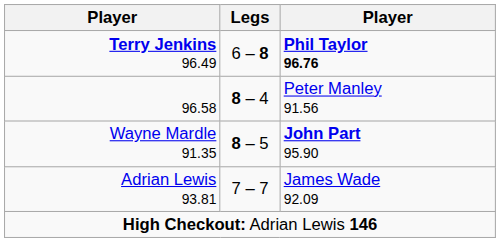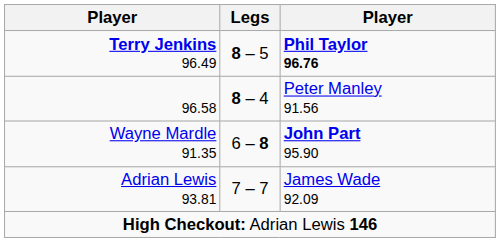 <table class=wikitable style="text-align:center">
 <tr>
 <th width=200>Player</th>
 <th width=50>Legs</th>
 <th width=200>Player</th>
 </tr>
 <tr align=left>
 <td align=right><strong><a href='#'>Terry Jenkins</a></strong>  <br> <small><span>96.49</span></small></td>
-<td align=center>6 – <strong>8</strong></td>
+<td align=center><strong>8</strong> – 5</td>
 <td><strong> <a href='#'>Phil Taylor</a> <br> <small><span>96.76</span></small></strong></td>
 </tr>
 <tr align=left>
 <td align=right> <br> <small><span>96.58</span></small></td>
 <td align=center><strong>8</strong> – 4</td>
 <td> <a href='#'>Peter Manley</a> <br> <small><span>91.56</span></small></td>
 </tr>
 <tr align=left>
 <td align=right><a href='#'>Wayne Mardle</a>  <br> <small><span>91.35</span></small></td>
-<td align=center><strong>8</strong> – 5</td>
+<td align=center>6 – <strong>8</strong></td>
 <td> <strong><a href='#'>John Part</a></strong> <br> <small><span>95.90</span></small></td>
 </tr>
 <tr align=left>
 <td align=right><a href='#'>Adrian Lewis</a>  <br> <small><span>93.81</span></small></td>
 <td align=center>7 – 7</td>
 <td> <a href='#'>James Wade</a> <br> <small><span>92.09</span></small></td>
 </tr>
 <tr align=center>
 <td colspan="3"><strong>High Checkout:</strong> Adrian Lewis <strong>146</strong></td>
 </tr>
 </table>
